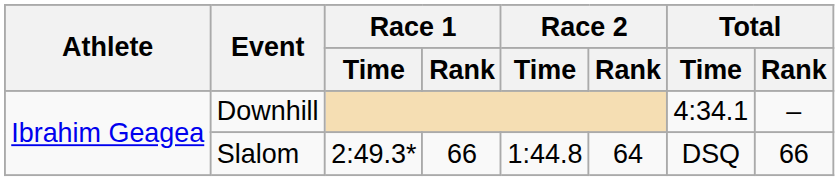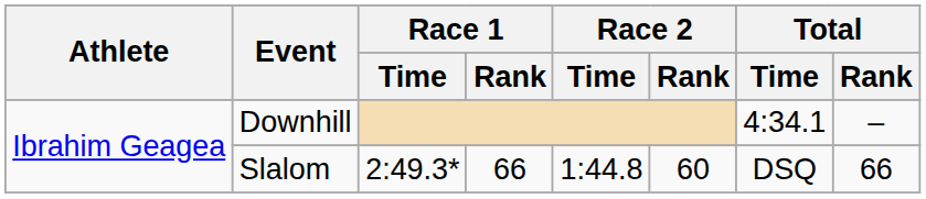 <table class="wikitable" style="font-size:90%">
 <tr>
 <th rowspan="2">Athlete</th>
 <th rowspan="2">Event</th>
 <th colspan="2">Race 1</th>
 <th colspan="2">Race 2</th>
 <th colspan="2">Total</th>
 </tr>
 <tr>
 <th>Time</th>
 <th>Rank</th>
 <th>Time</th>
 <th>Rank</th>
 <th>Time</th>
 <th>Rank</th>
 </tr>
 <tr>
 <td rowspan=2><a href='#'>Ibrahim Geagea</a></td>
 <td>Downhill</td>
 <td colspan="4" bgcolor="wheat"></td>
 <td align="center">4:34.1</td>
 <td align="center">–</td>
 </tr>
 <tr>
 <td>Slalom</td>
 <td align="center">2:49.3*</td>
 <td align="center">66</td>
 <td align="center">1:44.8</td>
-<td align="center">64</td>
+<td align="center">60</td>
 <td align="center">DSQ</td>
 <td align="center">66</td>
 </tr>
 </table>
